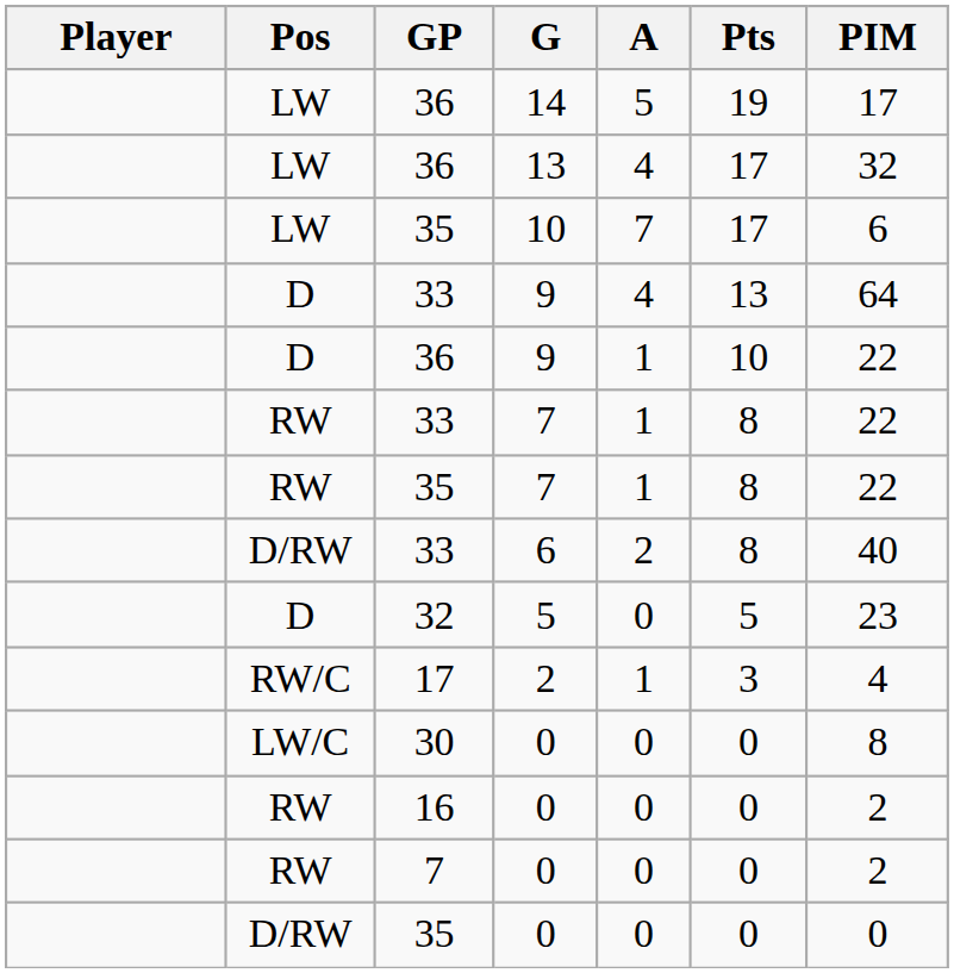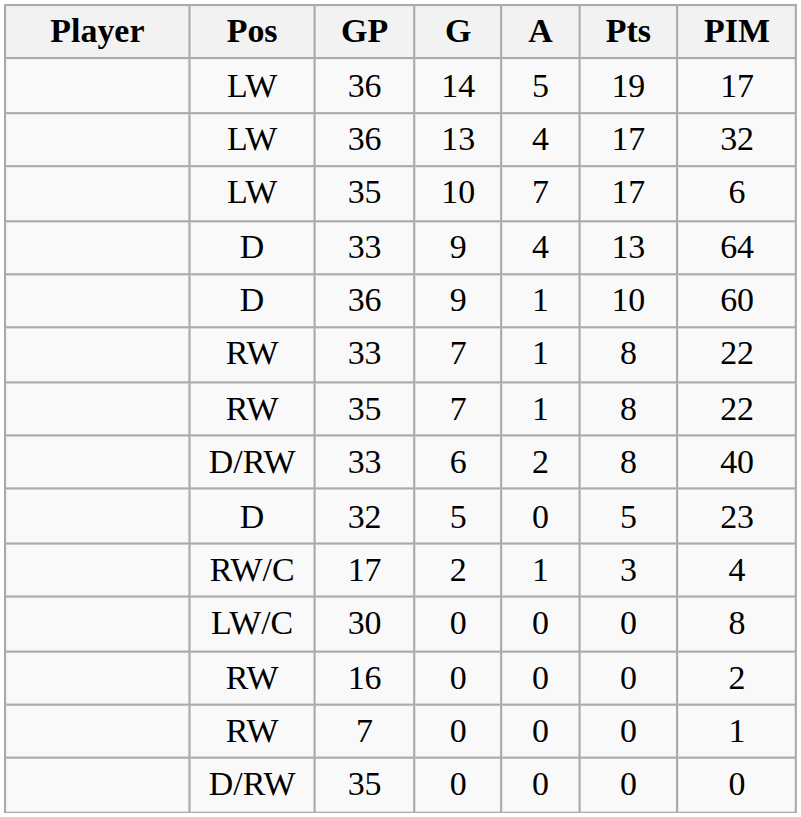 <table class="wikitable sortable" width="60%">
 <tr ALIGN="center">
 <th bgcolor="#DDDDFF" width="10%">Player</th>
 <th bgcolor="#DDDDFF" width="3%" title="Position">Pos</th>
 <th bgcolor="#DDDDFF" width="5%" title="Games played">GP</th>
 <th bgcolor="#DDDDFF" width="5%" title="Goals">G</th>
 <th bgcolor="#DDDDFF" width="5%" title="Assists">A</th>
 <th bgcolor="#DDDDFF" width="5%" title="Points">Pts</th>
 <th bgcolor="#DDDDFF" width="5%" title="Penalties in Minutes">PIM</th>
 </tr>
 <tr align="center">
 <td align="right"></td>
 <td>LW</td>
 <td>36</td>
 <td>14</td>
 <td>5</td>
 <td>19</td>
 <td>17</td>
 </tr>
 <tr align="center">
 <td align="right"></td>
 <td>LW</td>
 <td>36</td>
 <td>13</td>
 <td>4</td>
 <td>17</td>
 <td>32</td>
 </tr>
 <tr align="center">
 <td align="right"></td>
 <td>LW</td>
 <td>35</td>
 <td>10</td>
 <td>7</td>
 <td>17</td>
 <td>6</td>
 </tr>
 <tr align="center">
 <td align="right"></td>
 <td>D</td>
 <td>33</td>
 <td>9</td>
 <td>4</td>
 <td>13</td>
 <td>64</td>
 </tr>
 <tr align="center">
 <td align="right"></td>
 <td>D</td>
 <td>36</td>
 <td>9</td>
 <td>1</td>
 <td>10</td>
-<td>22</td>
+<td>60</td>
 </tr>
 <tr align="center">
 <td align="right"></td>
 <td>RW</td>
 <td>33</td>
 <td>7</td>
 <td>1</td>
 <td>8</td>
 <td>22</td>
 </tr>
 <tr align="center">
 <td align="right"></td>
 <td>RW</td>
 <td>35</td>
 <td>7</td>
 <td>1</td>
 <td>8</td>
 <td>22</td>
 </tr>
 <tr align="center">
 <td align="right"></td>
 <td>D/RW</td>
 <td>33</td>
 <td>6</td>
 <td>2</td>
 <td>8</td>
 <td>40</td>
 </tr>
 <tr align="center">
 <td align="right"></td>
 <td>D</td>
 <td>32</td>
 <td>5</td>
 <td>0</td>
 <td>5</td>
 <td>23</td>
 </tr>
 <tr align="center">
 <td align="right"></td>
 <td>RW/C</td>
 <td>17</td>
 <td>2</td>
 <td>1</td>
 <td>3</td>
 <td>4</td>
 </tr>
 <tr align="center">
 <td align="right"></td>
 <td>LW/C</td>
 <td>30</td>
 <td>0</td>
 <td>0</td>
 <td>0</td>
 <td>8</td>
 </tr>
 <tr align="center">
 <td align="right"></td>
 <td>RW</td>
 <td>16</td>
 <td>0</td>
 <td>0</td>
 <td>0</td>
 <td>2</td>
 </tr>
 <tr align="center">
 <td align="right"></td>
 <td>RW</td>
 <td>7</td>
 <td>0</td>
 <td>0</td>
 <td>0</td>
-<td>2</td>
+<td>1</td>
 </tr>
 <tr align="center">
 <td align="right"></td>
 <td>D/RW</td>
 <td>35</td>
 <td>0</td>
 <td>0</td>
 <td>0</td>
 <td>0</td>
 </tr>
 </table>
